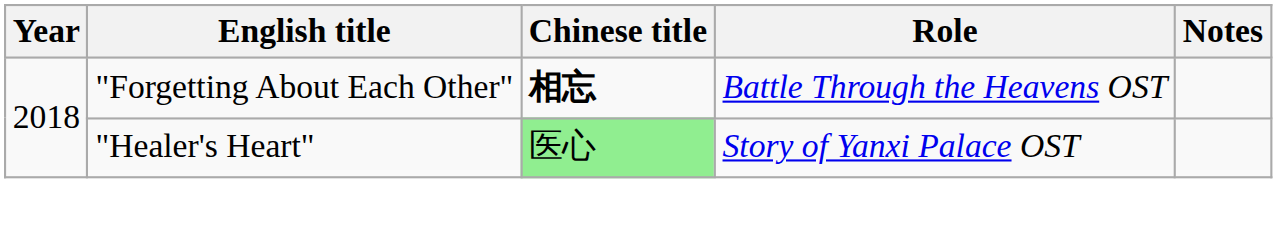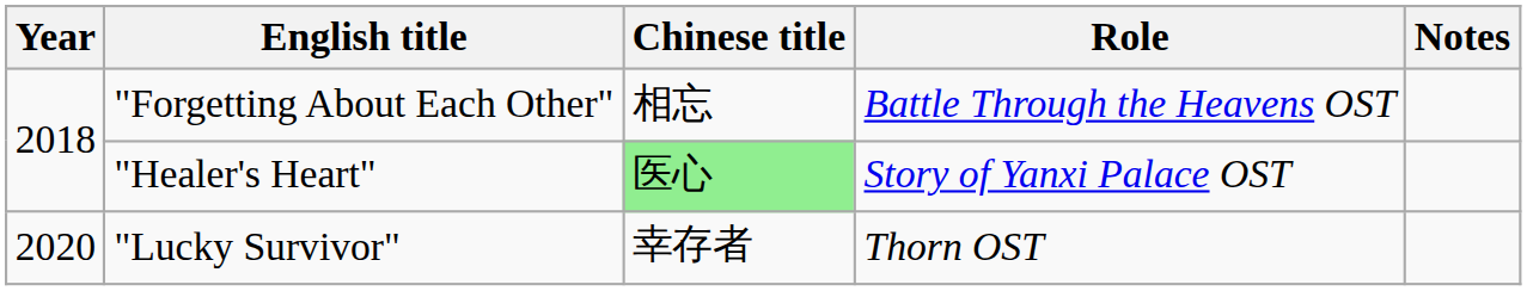 <table class="wikitable">
 <tr>
 <th>Year</th>
 <th>English title</th>
 <th>Chinese title</th>
 <th>Role</th>
 <th>Notes</th>
 </tr>
 <tr>
 <td rowspan=2>2018</td>
 <td>"Forgetting About Each Other"</td>
-<td><strong>相忘</strong></td>
+<td>相忘</td>
 <td><em><a href='#'>Battle Through the Heavens</a> OST</em></td>
 <td></td>
 </tr>
 <tr>
 <td>"Healer's Heart"</td>
 <td style="background: lightgreen;">医心</td>
 <td><em><a href='#'>Story of Yanxi Palace</a> OST</em></td>
 <td></td>
 </tr>
+<tr>
+<td>2020</td>
+<td>"Lucky Survivor"</td>
+<td>幸存者</td>
+<td><em>Thorn OST</em></td>
+<td></td>
+</tr>
 </table>
